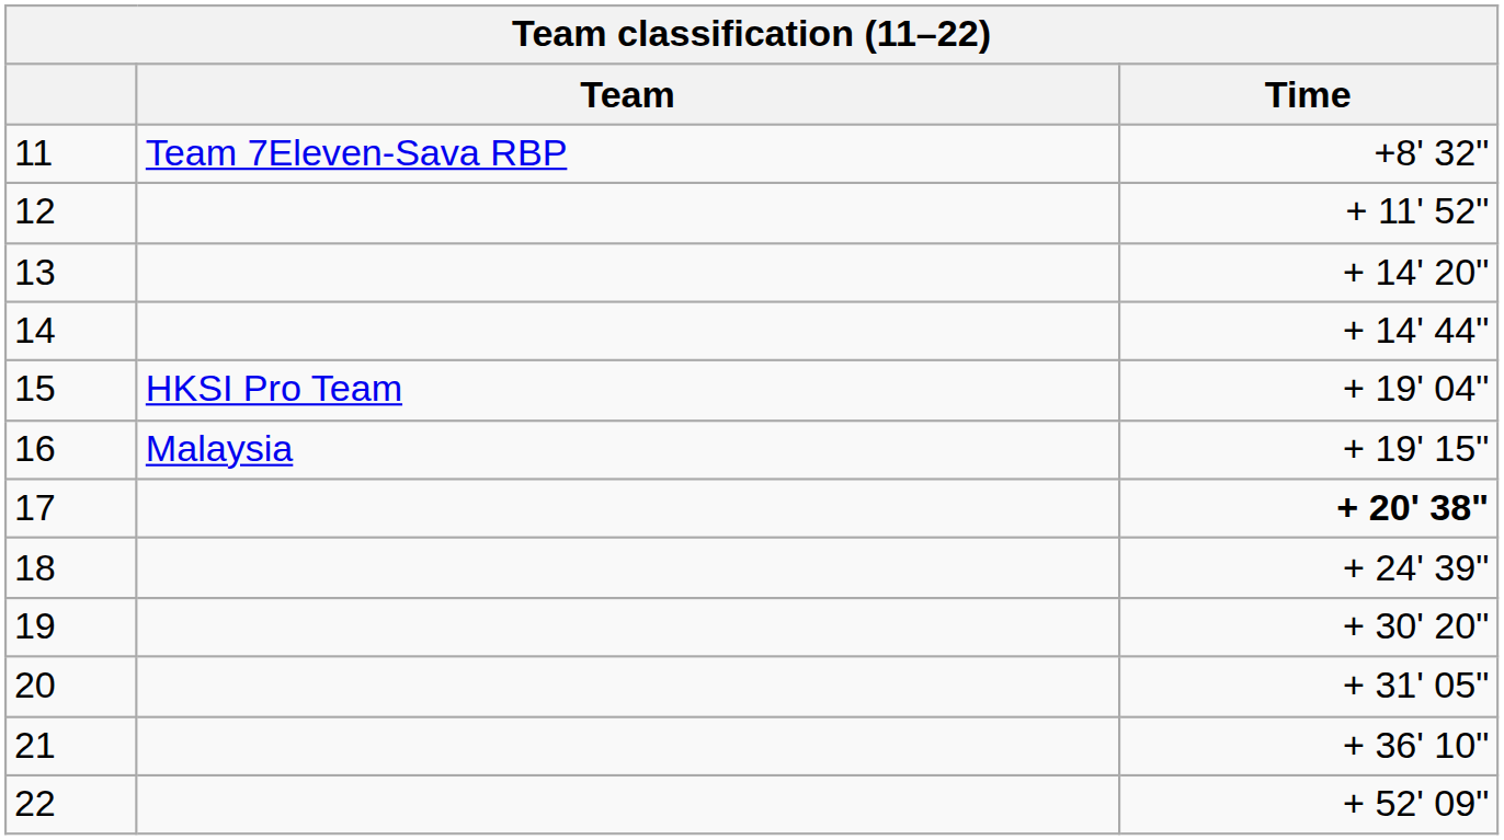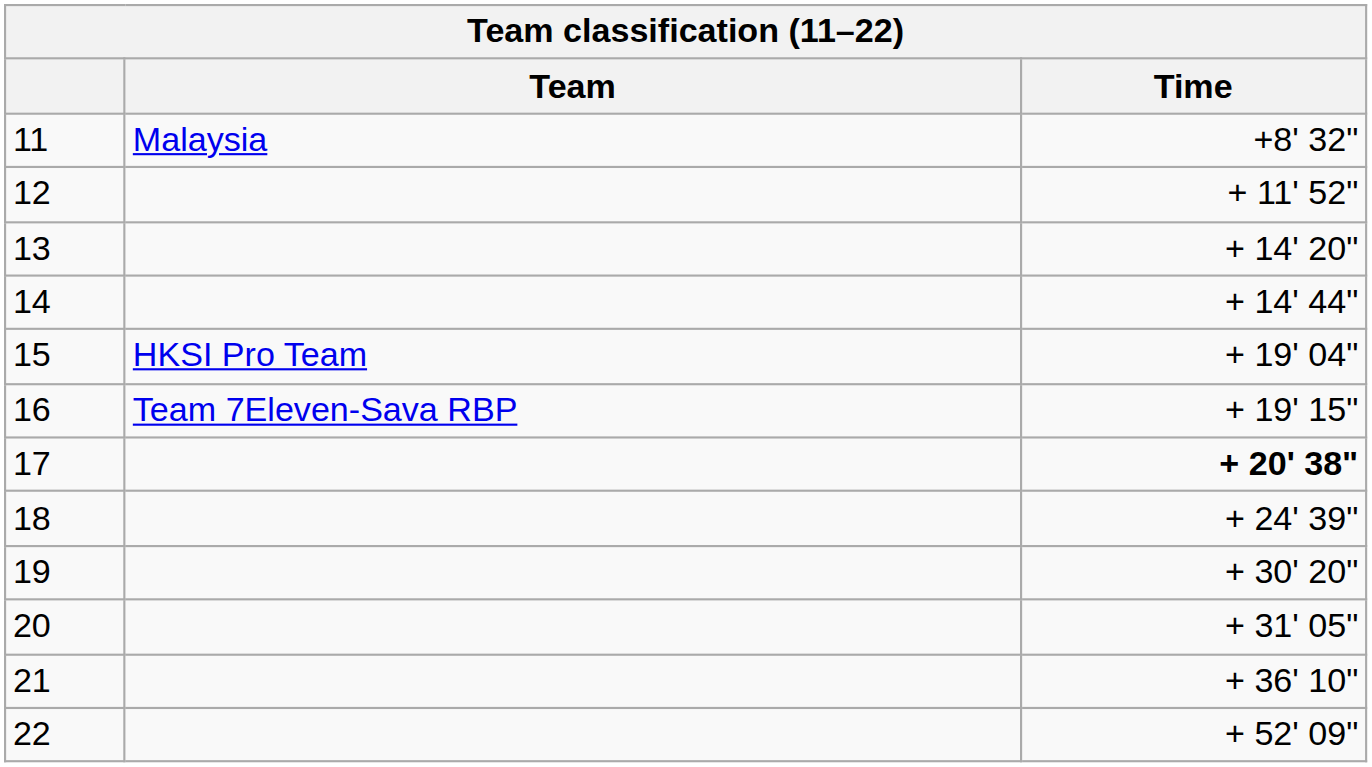 <table class="collapsible collapsed wikitable" style="width:40em;margin-top:0">
 <tr>
 <th colspan=4>Team classification (11–22)</th>
 </tr>
 <tr>
 <th></th>
 <th>Team</th>
 <th>Time</th>
 </tr>
 <tr>
 <td>11</td>
-<td><a href='#'>Team 7Eleven-Sava RBP</a></td>
+<td><a href='#'>Malaysia</a></td>
 <td align=right>+8' 32"</td>
 </tr>
 <tr>
 <td>12</td>
 <td></td>
 <td align=right>+ 11' 52"</td>
 </tr>
 <tr>
 <td>13</td>
 <td></td>
 <td align=right>+ 14' 20"</td>
 </tr>
 <tr>
 <td>14</td>
 <td></td>
 <td align=right>+ 14' 44"</td>
 </tr>
 <tr>
 <td>15</td>
 <td><a href='#'>HKSI Pro Team</a></td>
 <td align=right>+ 19' 04"</td>
 </tr>
 <tr>
 <td>16</td>
-<td><a href='#'>Malaysia</a></td>
+<td><a href='#'>Team 7Eleven-Sava RBP</a></td>
 <td align=right>+ 19' 15"</td>
 </tr>
 <tr>
 <td>17</td>
 <td></td>
 <td align=right><strong>+ 20' 38"</strong></td>
 </tr>
 <tr>
 <td>18</td>
 <td></td>
 <td align=right>+ 24' 39"</td>
 </tr>
 <tr>
 <td>19</td>
 <td></td>
 <td align=right>+ 30' 20"</td>
 </tr>
 <tr>
 <td>20</td>
 <td></td>
 <td align=right>+ 31' 05"</td>
 </tr>
 <tr>
 <td>21</td>
 <td></td>
 <td align=right>+ 36' 10"</td>
 </tr>
 <tr>
 <td>22</td>
 <td></td>
 <td align=right>+ 52' 09"</td>
 </tr>
 </table>
